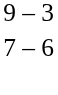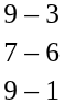 <table style="text-align:center">
 <tr>
 <th width=200></th>
 <th width=100></th>
 <th width=200></th>
 </tr>
 <tr>
 <td align=right><strong></strong></td>
 <td>9 – 3</td>
 <td align=left></td>
 </tr>
 <tr>
 <td align=right><strong></strong></td>
 <td>7 – 6</td>
 <td align=left></td>
 </tr>
+<tr>
+<td align=right><strong></strong></td>
+<td>9 – 1</td>
+<td align=left></td>
+</tr>
 </table>
